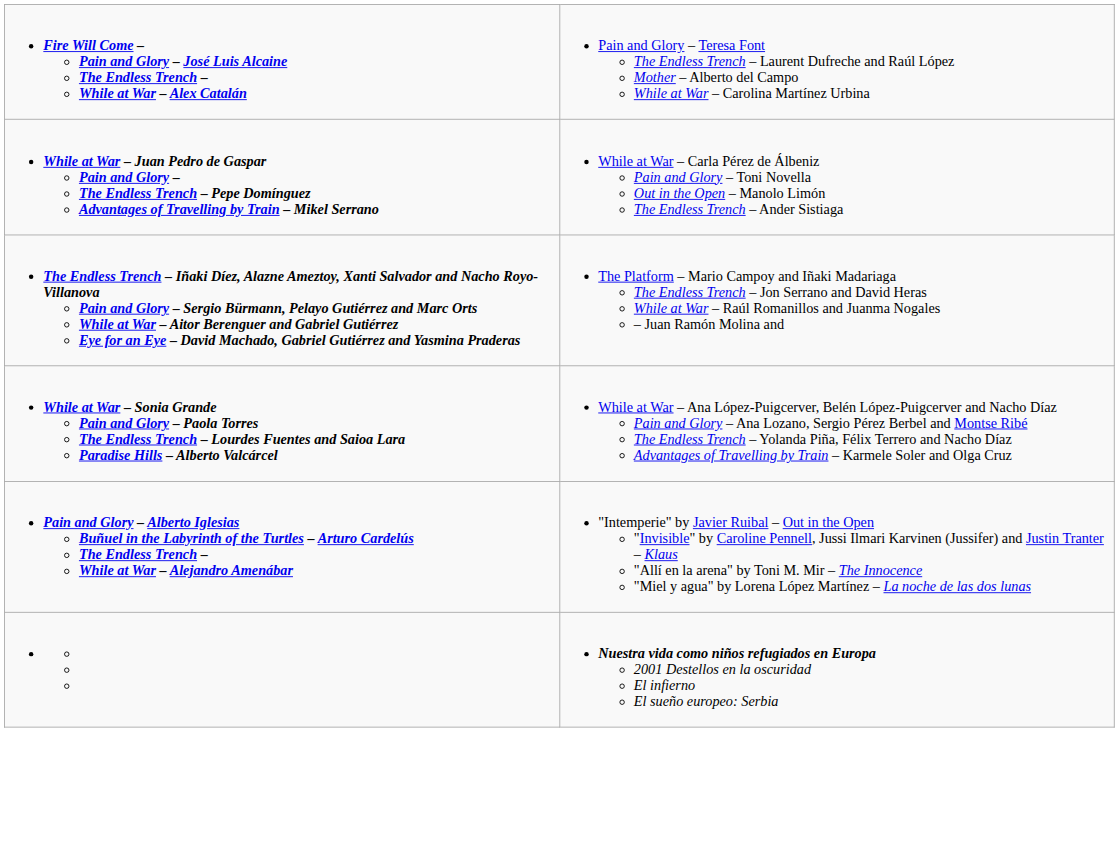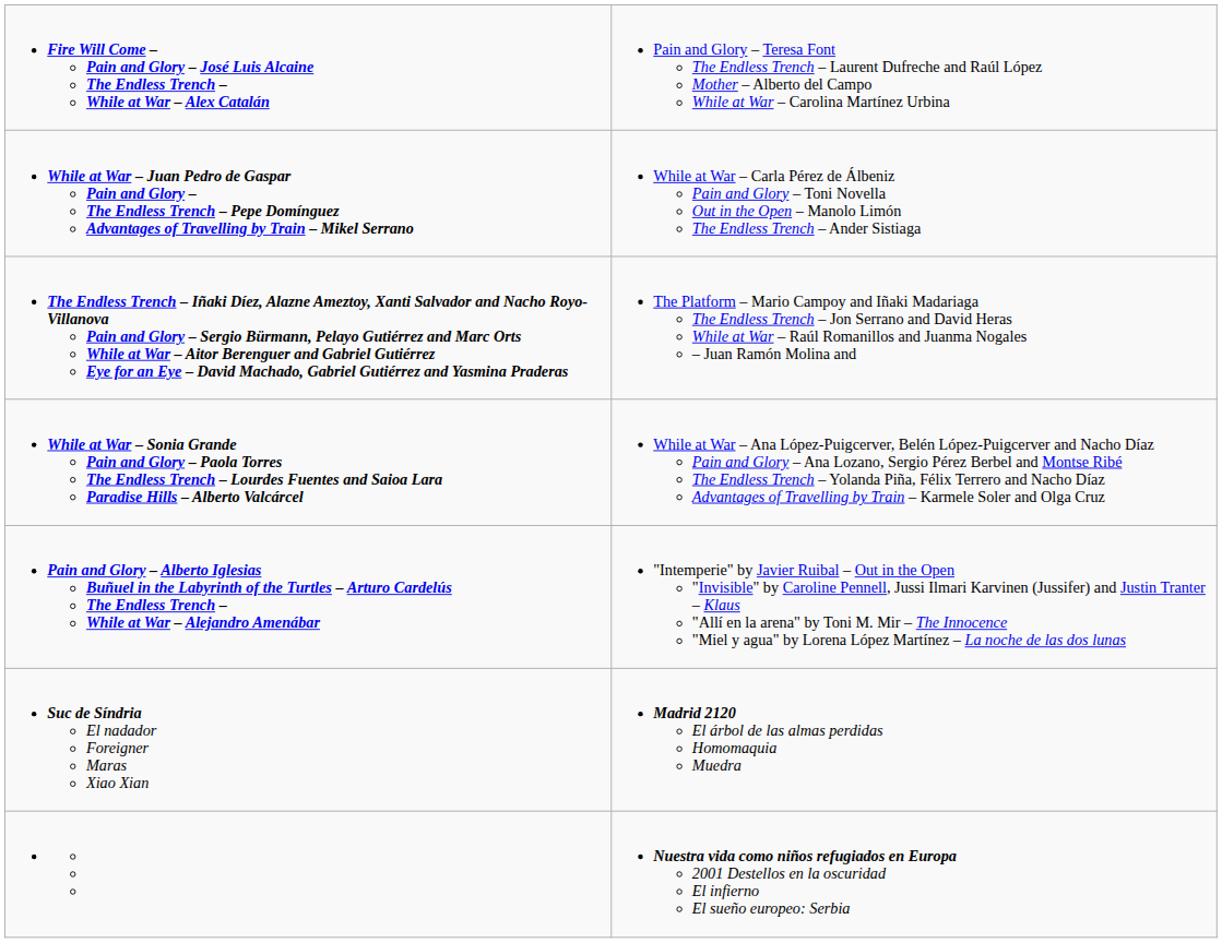 <table class=wikitable style="width=100%">
 <tr>
 <td style="vertical-align:top;" width="50%"><br><ul><li><strong><em><a href='#'>Fire Will Come</a><em> – <strong><ul><li></em><a href='#'>Pain and Glory</a><em> – <a href='#'>José Luis Alcaine</a></li><li></em><a href='#'>The Endless Trench</a><em> – </li><li></em><a href='#'>While at War</a><em> – <a href='#'>Alex Catalán</a></li></ul></li></ul></td>
 <td style="vertical-align:top;" width="50%"><br><ul><li></em></strong><a href='#'>Pain and Glory</a></em> – <a href='#'>Teresa Font</a></strong><ul><li><em><a href='#'>The Endless Trench</a></em> – Laurent Dufreche and Raúl López</li><li><em><a href='#'>Mother</a></em> – Alberto del Campo</li><li><em><a href='#'>While at War</a></em> – Carolina Martínez Urbina</li></ul></li></ul></td>
 </tr>
 <tr>
 <td style="vertical-align:top;" width="50%"><br><ul><li><strong><em><a href='#'>While at War</a><em> – Juan Pedro de Gaspar<strong><ul><li></em><a href='#'>Pain and Glory</a><em> – </li><li></em><a href='#'>The Endless Trench</a><em> – Pepe Domínguez</li><li></em><a href='#'>Advantages of Travelling by Train</a><em> – Mikel Serrano</li></ul></li></ul></td>
 <td style="vertical-align:top;" width="50%"><br><ul><li></em></strong><a href='#'>While at War</a></em> – Carla Pérez de Álbeniz</strong><ul><li><em><a href='#'>Pain and Glory</a></em> – Toni Novella</li><li><em><a href='#'>Out in the Open</a></em> – Manolo Limón</li><li><em><a href='#'>The Endless Trench</a></em> – Ander Sistiaga</li></ul></li></ul></td>
 </tr>
 <tr>
 <td style="vertical-align:top;" width="50%"><br><ul><li><strong><em><a href='#'>The Endless Trench</a><em> – Iñaki Díez, Alazne Ameztoy, Xanti Salvador and Nacho Royo-Villanova<strong><ul><li></em><a href='#'>Pain and Glory</a><em> – Sergio Bürmann, Pelayo Gutiérrez and Marc Orts</li><li></em><a href='#'>While at War</a><em> – Aitor Berenguer and Gabriel Gutiérrez</li><li></em><a href='#'>Eye for an Eye</a><em> – David Machado, Gabriel Gutiérrez and Yasmina Praderas</li></ul></li></ul></td>
 <td style="vertical-align:top;" width="50%"><br><ul><li></em></strong><a href='#'>The Platform</a></em> – Mario Campoy and Iñaki Madariaga</strong><ul><li><em><a href='#'>The Endless Trench</a></em> – Jon Serrano and David Heras</li><li><em><a href='#'>While at War</a></em> – Raúl Romanillos and Juanma Nogales</li><li><em></em> – Juan Ramón Molina and </li></ul></li></ul></td>
 </tr>
 <tr>
 <td style="vertical-align:top;" width="50%"><br><ul><li><strong><em><a href='#'>While at War</a><em> – Sonia Grande<strong><ul><li></em><a href='#'>Pain and Glory</a><em> – Paola Torres</li><li></em><a href='#'>The Endless Trench</a><em> – Lourdes Fuentes and Saioa Lara</li><li></em><a href='#'>Paradise Hills</a><em> – Alberto Valcárcel</li></ul></li></ul></td>
 <td style="vertical-align:top;" width="50%"><br><ul><li></em></strong><a href='#'>While at War</a></em> – Ana López-Puigcerver, Belén López-Puigcerver and Nacho Díaz</strong><ul><li><em><a href='#'>Pain and Glory</a></em> – Ana Lozano, Sergio Pérez Berbel and <a href='#'>Montse Ribé</a></li><li><em><a href='#'>The Endless Trench</a></em> – Yolanda Piña, Félix Terrero and Nacho Díaz</li><li><em><a href='#'>Advantages of Travelling by Train</a></em> – Karmele Soler and Olga Cruz</li></ul></li></ul></td>
 </tr>
 <tr>
 <td style="vertical-align:top;" width="50%"><br><ul><li><strong><em><a href='#'>Pain and Glory</a><em> – <a href='#'>Alberto Iglesias</a><strong><ul><li></em><a href='#'>Buñuel in the Labyrinth of the Turtles</a><em> – <a href='#'>Arturo Cardelús</a></li><li></em><a href='#'>The Endless Trench</a><em> – </li><li></em><a href='#'>While at War</a><em> – <a href='#'>Alejandro Amenábar</a></li></ul></li></ul></td>
 <td style="vertical-align:top;" width="50%"><br><ul><li></strong>"Intemperie" by <a href='#'>Javier Ruibal</a> – </em><a href='#'>Out in the Open</a></em></strong><ul><li>"<a href='#'>Invisible</a>" by <a href='#'>Caroline Pennell</a>, Jussi Ilmari Karvinen (Jussifer) and <a href='#'>Justin Tranter</a> – <em><a href='#'>Klaus</a></em></li><li>"Allí en la arena" by Toni M. Mir – <em><a href='#'>The Innocence</a></em></li><li>"Miel y agua" by Lorena López Martínez – <em><a href='#'>La noche de las dos lunas</a></em></li></ul></li></ul></td>
 </tr>
 <tr>
+<td style="vertical-align:top;" width="50%"><br><ul><li><strong><em>Suc de Síndria</em></strong><ul><li><em>El nadador</em></li><li><em>Foreigner</em></li><li><em>Maras</em></li><li><em>Xiao Xian</em></li></ul></li></ul></td>
+<td style="vertical-align:top;" width="50%"><br><ul><li><strong><em>Madrid 2120</em></strong><ul><li><em>El árbol de las almas perdidas</em></li><li><em>Homomaquia</em></li><li><em>Muedra</em></li></ul></li></ul></td>
+</tr>
+<tr>
 <td style="vertical-align:top;" width="50%"><br><ul><li><strong><em></em></strong><ul><li><em></em></li><li><em></em></li><li><em></em></li></ul></li></ul></td>
 <td style="vertical-align:top;" width="50%"><br><ul><li><strong><em>Nuestra vida como niños refugiados en Europa</em></strong><ul><li><em>2001 Destellos en la oscuridad</em></li><li><em>El infierno</em></li><li><em>El sueño europeo: Serbia</em></li></ul></li></ul></td>
 </tr>
 </table>
